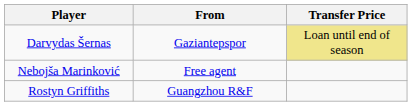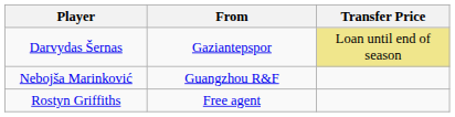 <table class="wikitable sortable" style="text-align:center; font-size:95%;">
 <tr>
 <th width=150>Player</th>
 <th width=180>From</th>
 <th width=140>Transfer Price</th>
 </tr>
 <tr>
 <td> <a href='#'>Darvydas Šernas</a></td>
 <td> <a href='#'>Gaziantepspor</a></td>
 <td style="background: khaki;">Loan until end of season</td>
 </tr>
 <tr>
 <td> <a href='#'>Nebojša Marinković</a></td>
-<td><a href='#'>Free agent</a></td>
+<td> <a href='#'>Guangzhou R&F</a></td>
 <td></td>
 </tr>
 <tr>
 <td> <a href='#'>Rostyn Griffiths</a></td>
-<td> <a href='#'>Guangzhou R&F</a></td>
+<td><a href='#'>Free agent</a></td>
 <td></td>
 </tr>
 </table>
